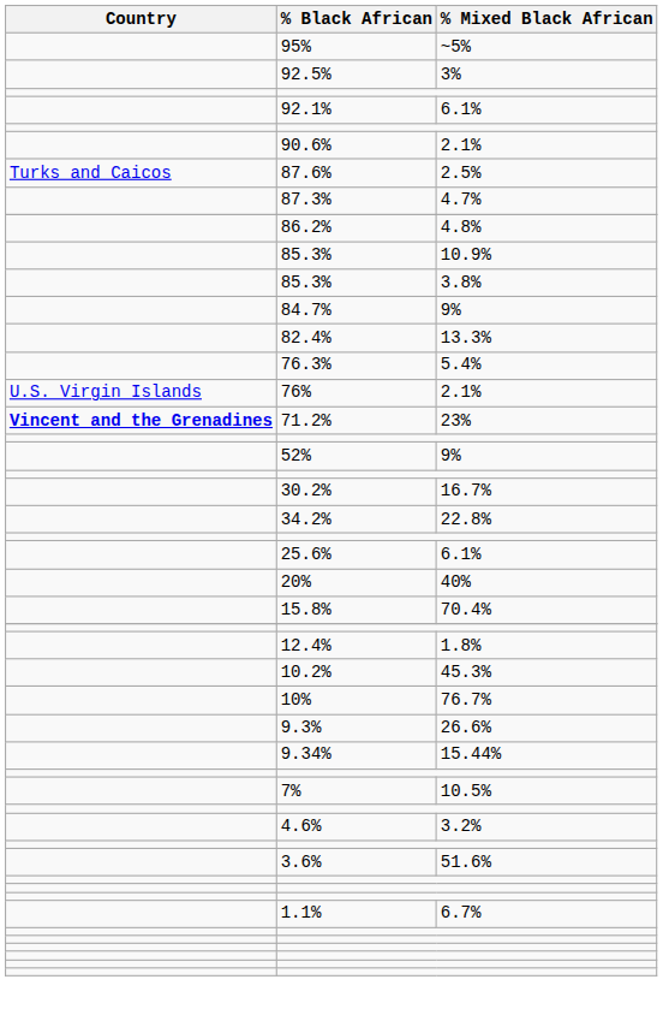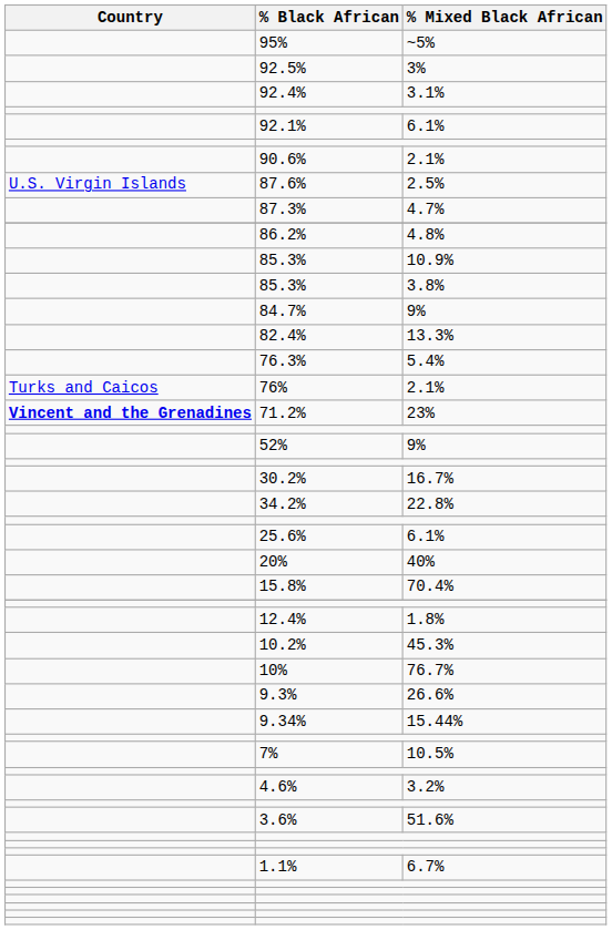 <table class="wikitable sortable">
 <tr>
 <th>Country</th>
 <th>% Black African</th>
 <th>% Mixed Black African</th>
 </tr>
 <tr>
 <td></td>
 <td>95%</td>
 <td>~5%</td>
 </tr>
 <tr>
 <td></td>
 <td>92.5%</td>
 <td>3%</td>
+</tr>
+<tr>
+<td></td>
+<td>92.4%</td>
+<td>3.1%</td>
 </tr>
 <tr>
 <td></td>
 <td colspan=2></td>
 </tr>
 <tr>
 <td></td>
 <td>92.1%</td>
 <td>6.1%</td>
 </tr>
 <tr>
 <td></td>
 <td colspan=2></td>
 </tr>
 <tr>
 <td></td>
 <td>90.6%</td>
 <td>2.1%</td>
 </tr>
 <tr>
-<td> <a href='#'>Turks and Caicos</a></td>
+<td> <a href='#'>U.S. Virgin Islands</a></td>
 <td>87.6%</td>
 <td>2.5%</td>
 </tr>
 <tr>
 <td></td>
 <td>87.3%</td>
 <td>4.7%</td>
 </tr>
 <tr>
 </tr>
 <tr>
 <td></td>
 <td>86.2%</td>
 <td>4.8%</td>
 </tr>
 <tr>
 <td></td>
 <td>85.3%</td>
 <td>10.9%</td>
 </tr>
 <tr>
 <td></td>
 <td>85.3%</td>
 <td>3.8%</td>
 </tr>
 <tr>
 <td></td>
 <td>84.7%</td>
 <td>9%</td>
 </tr>
 <tr>
 <td></td>
 <td>82.4%</td>
 <td>13.3%</td>
 </tr>
 <tr>
 <td></td>
 <td>76.3%</td>
 <td>5.4%</td>
 </tr>
 <tr>
-<td> <a href='#'>U.S. Virgin Islands</a></td>
+<td> <a href='#'>Turks and Caicos</a></td>
 <td>76%</td>
 <td>2.1%</td>
 </tr>
 <tr>
 <td><strong> <a href='#'>Vincent and the Grenadines</a></strong></td>
 <td>71.2%</td>
 <td>23%</td>
 </tr>
 <tr>
 <td></td>
 <td colspan=2></td>
 </tr>
 <tr>
 <td></td>
 <td>52%</td>
 <td>9%</td>
 </tr>
 <tr>
 <td></td>
 <td colspan=2></td>
 </tr>
 <tr>
 <td></td>
 <td>30.2%</td>
 <td>16.7%</td>
 </tr>
 <tr>
 <td></td>
 <td>34.2%</td>
 <td>22.8%</td>
 </tr>
 <tr>
 <td></td>
 <td colspan=2></td>
 </tr>
 <tr>
 <td></td>
 <td>25.6%</td>
 <td>6.1%</td>
 </tr>
 <tr>
 <td></td>
 <td>20%</td>
 <td>40%</td>
 </tr>
 <tr>
 <td></td>
 <td>15.8%</td>
 <td>70.4%</td>
 </tr>
 <tr>
 </tr>
 <tr>
 <td></td>
 <td colspan=2></td>
 </tr>
 <tr>
 <td></td>
 <td>12.4%</td>
 <td>1.8%</td>
 </tr>
 <tr>
 <td></td>
 <td>10.2%</td>
 <td>45.3%</td>
 </tr>
 <tr>
 <td></td>
 <td>10%</td>
 <td>76.7%</td>
 </tr>
 <tr>
 <td></td>
 <td>9.3%</td>
 <td>26.6%</td>
 </tr>
 <tr>
 <td></td>
 <td>9.34%</td>
 <td>15.44%</td>
 </tr>
 <tr>
 <td></td>
 <td colspan=2></td>
 </tr>
 <tr>
 <td></td>
 <td>7%</td>
 <td>10.5%</td>
 </tr>
 <tr>
 <td></td>
 <td colspan=2></td>
 </tr>
 <tr>
 <td></td>
 <td>4.6%</td>
 <td>3.2%</td>
 </tr>
 <tr>
 <td></td>
 <td colspan=2></td>
 </tr>
 <tr>
 <td></td>
 <td>3.6%</td>
 <td>51.6%</td>
 </tr>
 <tr>
 <td></td>
 <td colspan=2></td>
 </tr>
 <tr>
 <td></td>
 <td colspan=2></td>
 </tr>
 <tr>
 <td></td>
 <td colspan=2></td>
 </tr>
 <tr>
 <td></td>
 <td>1.1%</td>
 <td>6.7%</td>
 </tr>
 <tr>
 <td></td>
 <td colspan=2></td>
 </tr>
 <tr>
 <td></td>
 <td colspan=2></td>
 </tr>
 <tr>
 <td></td>
 <td colspan=2></td>
 </tr>
 <tr>
 <td></td>
 <td colspan=2></td>
 </tr>
 <tr>
 <td></td>
 <td colspan=2></td>
 </tr>
 <tr>
 <td></td>
 <td colspan=2></td>
 </tr>
 </table>
